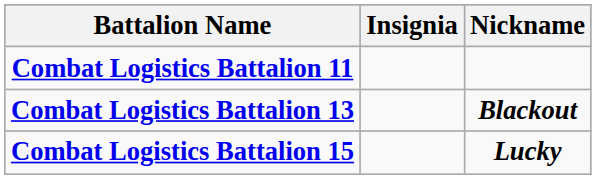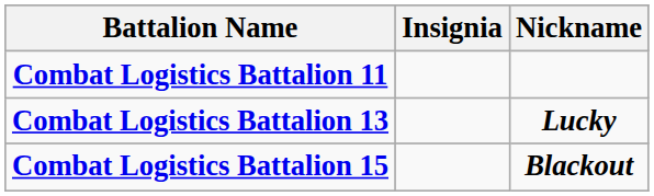 <table class="wikitable sortable" style="text-align:center;">
 <tr bgcolor="#CCCCCC">
 <th><strong>Battalion Name</strong></th>
 <th><strong>Insignia</strong></th>
 <th><strong>Nickname</strong></th>
 </tr>
 <tr>
 <td><strong><a href='#'>Combat Logistics Battalion 11</a></strong></td>
 <td></td>
 <td></td>
 </tr>
 <tr>
 <td><strong><a href='#'>Combat Logistics Battalion 13</a></strong></td>
 <td></td>
-<td><strong><em>Blackout</em></strong></td>
+<td><strong><em>Lucky</em></strong></td>
 </tr>
 <tr>
 <td><strong><a href='#'>Combat Logistics Battalion 15</a></strong></td>
 <td></td>
-<td><strong><em>Lucky</em></strong></td>
+<td><strong><em>Blackout</em></strong></td>
 </tr>
 </table>
